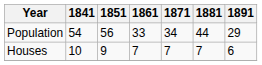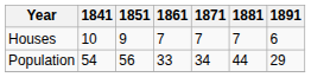 <table class="wikitable">
 <tr>
 <th>Year</th>
 <th>1841</th>
 <th>1851</th>
 <th>1861</th>
 <th>1871</th>
 <th>1881</th>
 <th>1891</th>
 </tr>
 <tr>
+<td>Houses</td>
+<td>10</td>
+<td>9</td>
+<td>7</td>
+<td>7</td>
+<td>7</td>
+<td>6</td>
+</tr>
+<tr>
 <td>Population</td>
 <td>54</td>
 <td>56</td>
 <td>33</td>
 <td>34</td>
 <td>44</td>
 <td>29</td>
 </tr>
 <tr>
-<td>Houses</td>
-<td>10</td>
-<td>9</td>
-<td>7</td>
-<td>7</td>
-<td>7</td>
-<td>6</td>
-</tr>
-<tr>
 </tr>
 </table>
